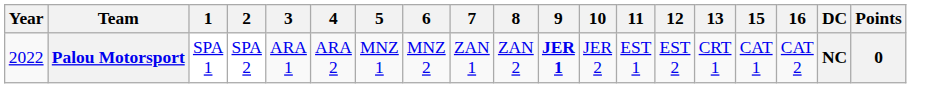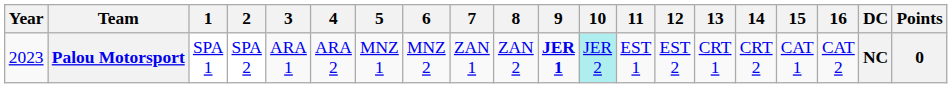 <table class="wikitable" style="text-align:center; font-size:85%">
 <tr>
 <th>Year</th>
 <th>Team</th>
 <th>1</th>
 <th>2</th>
 <th>3</th>
 <th>4</th>
 <th>5</th>
 <th>6</th>
 <th>7</th>
 <th>8</th>
 <th>9</th>
 <th>10</th>
 <th>11</th>
 <th>12</th>
 <th>13</th>
+<th>14</th>
 <th>15</th>
 <th>16</th>
 <th>DC</th>
 <th>Points</th>
 </tr>
 <tr>
-<td><a href='#'>2022</a></td>
+<td><a href='#'>2023</a></td>
 <th nowrap><a href='#'>Palou Motorsport</a></th>
 <td style="background:#FFFFFF"><a href='#'>SPA<br>1</a><br></td>
 <td style="background:#FFFFFF"><a href='#'>SPA<br>2</a><br></td>
 <td style="background:#"><a href='#'>ARA<br>1</a><br></td>
 <td style="background:#"><a href='#'>ARA<br>2</a><br></td>
 <td style="background:#"><a href='#'>MNZ<br>1</a><br></td>
 <td style="background:#"><a href='#'>MNZ<br>2</a><br></td>
 <td style="background:#"><a href='#'>ZAN<br>1</a><br></td>
 <td style="background:#"><a href='#'>ZAN<br>2</a><br></td>
 <td><strong><a href='#'>JER<br>1</a></strong></td>
-<td><a href='#'>JER<br>2</a></td>
+<td style="background: paleturquoise;"><a href='#'>JER<br>2</a></td>
 <td><a href='#'>EST<br>1</a></td>
 <td><a href='#'>EST<br>2</a></td>
 <td><a href='#'>CRT<br>1</a></td>
+<td><a href='#'>CRT<br>2</a></td>
 <td><a href='#'>CAT<br>1</a></td>
 <td><a href='#'>CAT<br>2</a></td>
 <th>NC</th>
 <th>0</th>
 </tr>
 </table>
